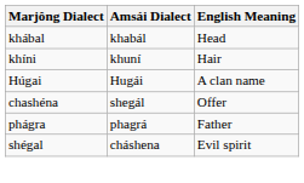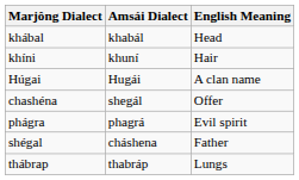 <table class="wikitable">
 <tr>
 <th>Marjông Dialect</th>
 <th>Amsái Dialect</th>
 <th>English Meaning</th>
 </tr>
 <tr>
 <td>khábal</td>
 <td>khabál</td>
 <td>Head</td>
 </tr>
 <tr>
 <td>khíni</td>
 <td>khuní</td>
 <td>Hair</td>
 </tr>
 <tr>
 <td>Húgai</td>
 <td>Hugái</td>
 <td>A clan name</td>
 </tr>
 <tr>
 <td>chashéna</td>
 <td>shegál</td>
 <td>Offer</td>
 </tr>
 <tr>
 <td>phágra</td>
 <td>phagrá</td>
-<td>Father</td>
+<td>Evil spirit</td>
 </tr>
 <tr>
 <td>shégal</td>
 <td>cháshena</td>
-<td>Evil spirit</td>
+<td>Father</td>
+</tr>
+<tr>
+<td>thábrap</td>
+<td>thabráp</td>
+<td>Lungs</td>
 </tr>
 </table>
